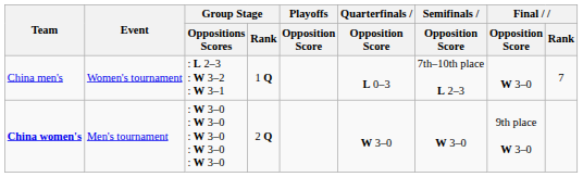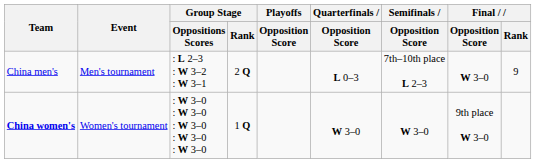 <table class=wikitable style="font-size:90%; text-align:center;">
 <tr>
 <th rowspan=2>Team</th>
 <th rowspan=2>Event</th>
 <th colspan=2>Group Stage</th>
 <th>Playoffs</th>
 <th>Quarterfinals / </th>
 <th>Semifinals / </th>
 <th colspan=2>Final /  / </th>
 </tr>
 <tr>
 <th>Oppositions<br>Scores</th>
 <th>Rank</th>
 <th>Opposition<br>Score</th>
 <th>Opposition<br>Score</th>
 <th>Opposition<br>Score</th>
 <th>Opposition<br>Score</th>
 <th>Rank</th>
 </tr>
 <tr>
 <td align=left><a href='#'>China men's</a></td>
-<td align=left><a href='#'>Women's tournament</a></td>
+<td align=left><a href='#'>Men's tournament</a></td>
 <td align=left>: <strong>L</strong> 2–3<br>: <strong>W</strong> 3–2<br>: <strong>W</strong> 3–1</td>
-<td>1 <strong>Q</strong></td>
+<td>2 <strong>Q</strong></td>
 <td></td>
 <td><br><strong>L</strong> 0–3</td>
 <td>7th–10th place <br><br><strong>L</strong> 2–3</td>
 <td><br><strong>W</strong> 3–0</td>
-<td>7</td>
+<td>9</td>
 </tr>
 <tr>
 <td align=left><strong><a href='#'>China women's</a></strong></td>
-<td align=left><a href='#'>Men's tournament</a></td>
+<td align=left><a href='#'>Women's tournament</a></td>
 <td align=left>: <strong>W</strong> 3–0<br>: <strong>W</strong> 3–0<br>: <strong>W</strong> 3–0<br>: <strong>W</strong> 3–0<br>: <strong>W</strong> 3–0</td>
-<td>2 <strong>Q</strong></td>
+<td>1 <strong>Q</strong></td>
 <td></td>
 <td><br><strong>W</strong> 3–0</td>
 <td><br><strong>W</strong> 3–0</td>
 <td>9th place <br><br><strong>W</strong> 3–0</td>
 <td></td>
 </tr>
 </table>
